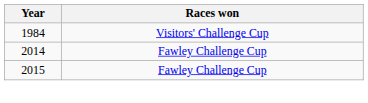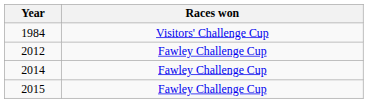 <table class="wikitable" style="text-align:center">
 <tr>
 <th width=70>Year</th>
 <th width=400>Races won</th>
 </tr>
 <tr>
 <td>1984</td>
 <td><a href='#'>Visitors' Challenge Cup</a></td>
 </tr>
 <tr>
+<td>2012</td>
+<td><a href='#'>Fawley Challenge Cup</a></td>
+</tr>
+<tr>
 <td>2014</td>
 <td><a href='#'>Fawley Challenge Cup</a></td>
 </tr>
 <tr>
 <td>2015</td>
 <td><a href='#'>Fawley Challenge Cup</a></td>
 </tr>
 </table>
